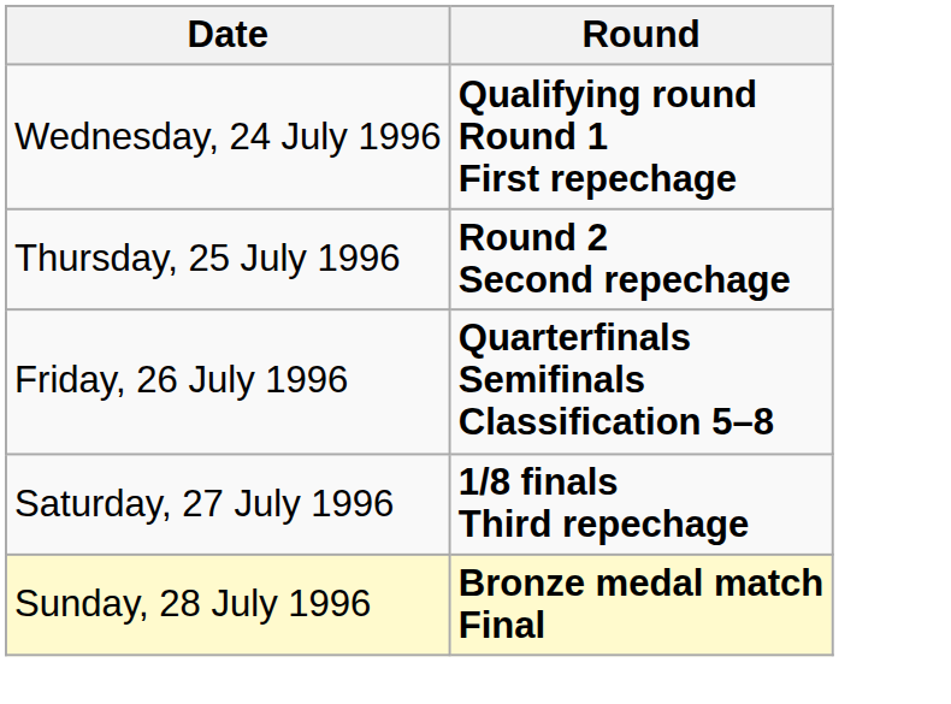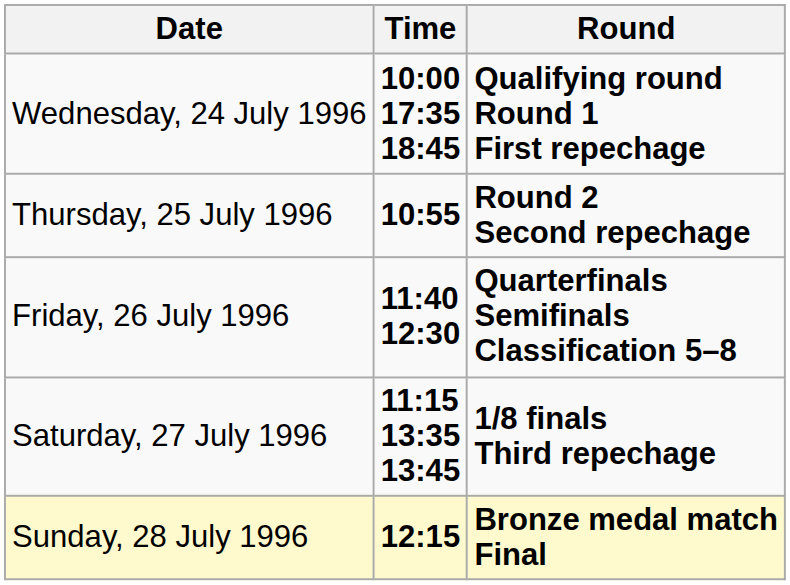 <table class="wikitable">
 <tr>
 <th>Date</th>
+<th>Time</th>
 <th>Round</th>
 </tr>
 <tr>
 <td>Wednesday, 24 July 1996</td>
+<td><strong>10:00</strong><br><strong>17:35</strong><br><strong>18:45</strong></td>
 <td><strong>Qualifying round</strong><br><strong>Round 1</strong><br><strong>First repechage</strong></td>
 </tr>
 <tr>
 <td>Thursday, 25 July 1996</td>
+<td><strong>10:55</strong></td>
 <td><strong>Round 2</strong><br><strong>Second repechage</strong></td>
 </tr>
 <tr>
 <td>Friday, 26 July 1996</td>
+<td><strong>11:40</strong><br><strong>12:30</strong></td>
 <td><strong>Quarterfinals</strong><br><strong>Semifinals</strong><br><strong>Classification 5–8</strong></td>
 </tr>
 <tr>
 <td>Saturday, 27 July 1996</td>
+<td><strong>11:15</strong><br><strong>13:35</strong><br><strong>13:45</strong></td>
 <td><strong>1/8 finals</strong><br><strong>Third repechage</strong></td>
 </tr>
 <tr style=background:lemonchiffon>
 <td>Sunday, 28 July 1996</td>
+<td><strong>12:15</strong></td>
 <td><strong>Bronze medal match</strong><br><strong>Final</strong></td>
 </tr>
 </table>
